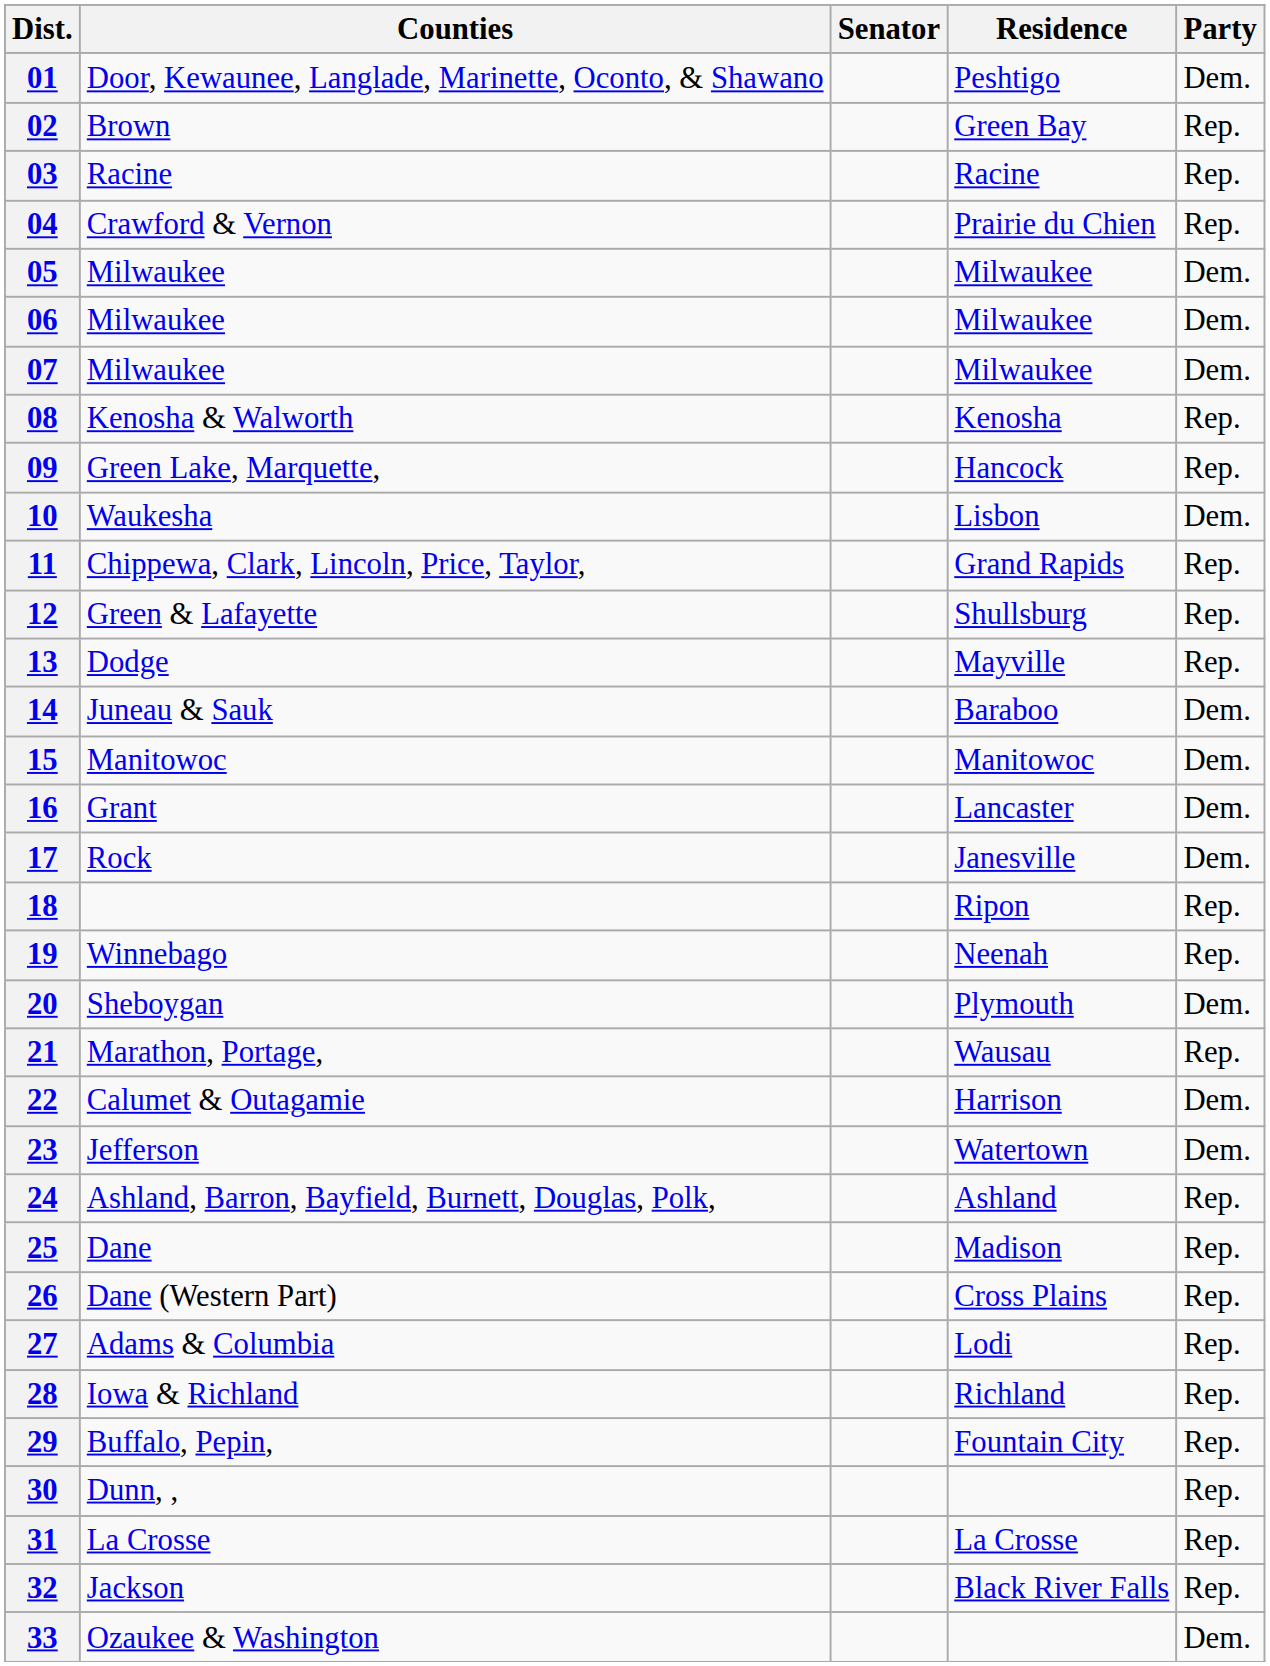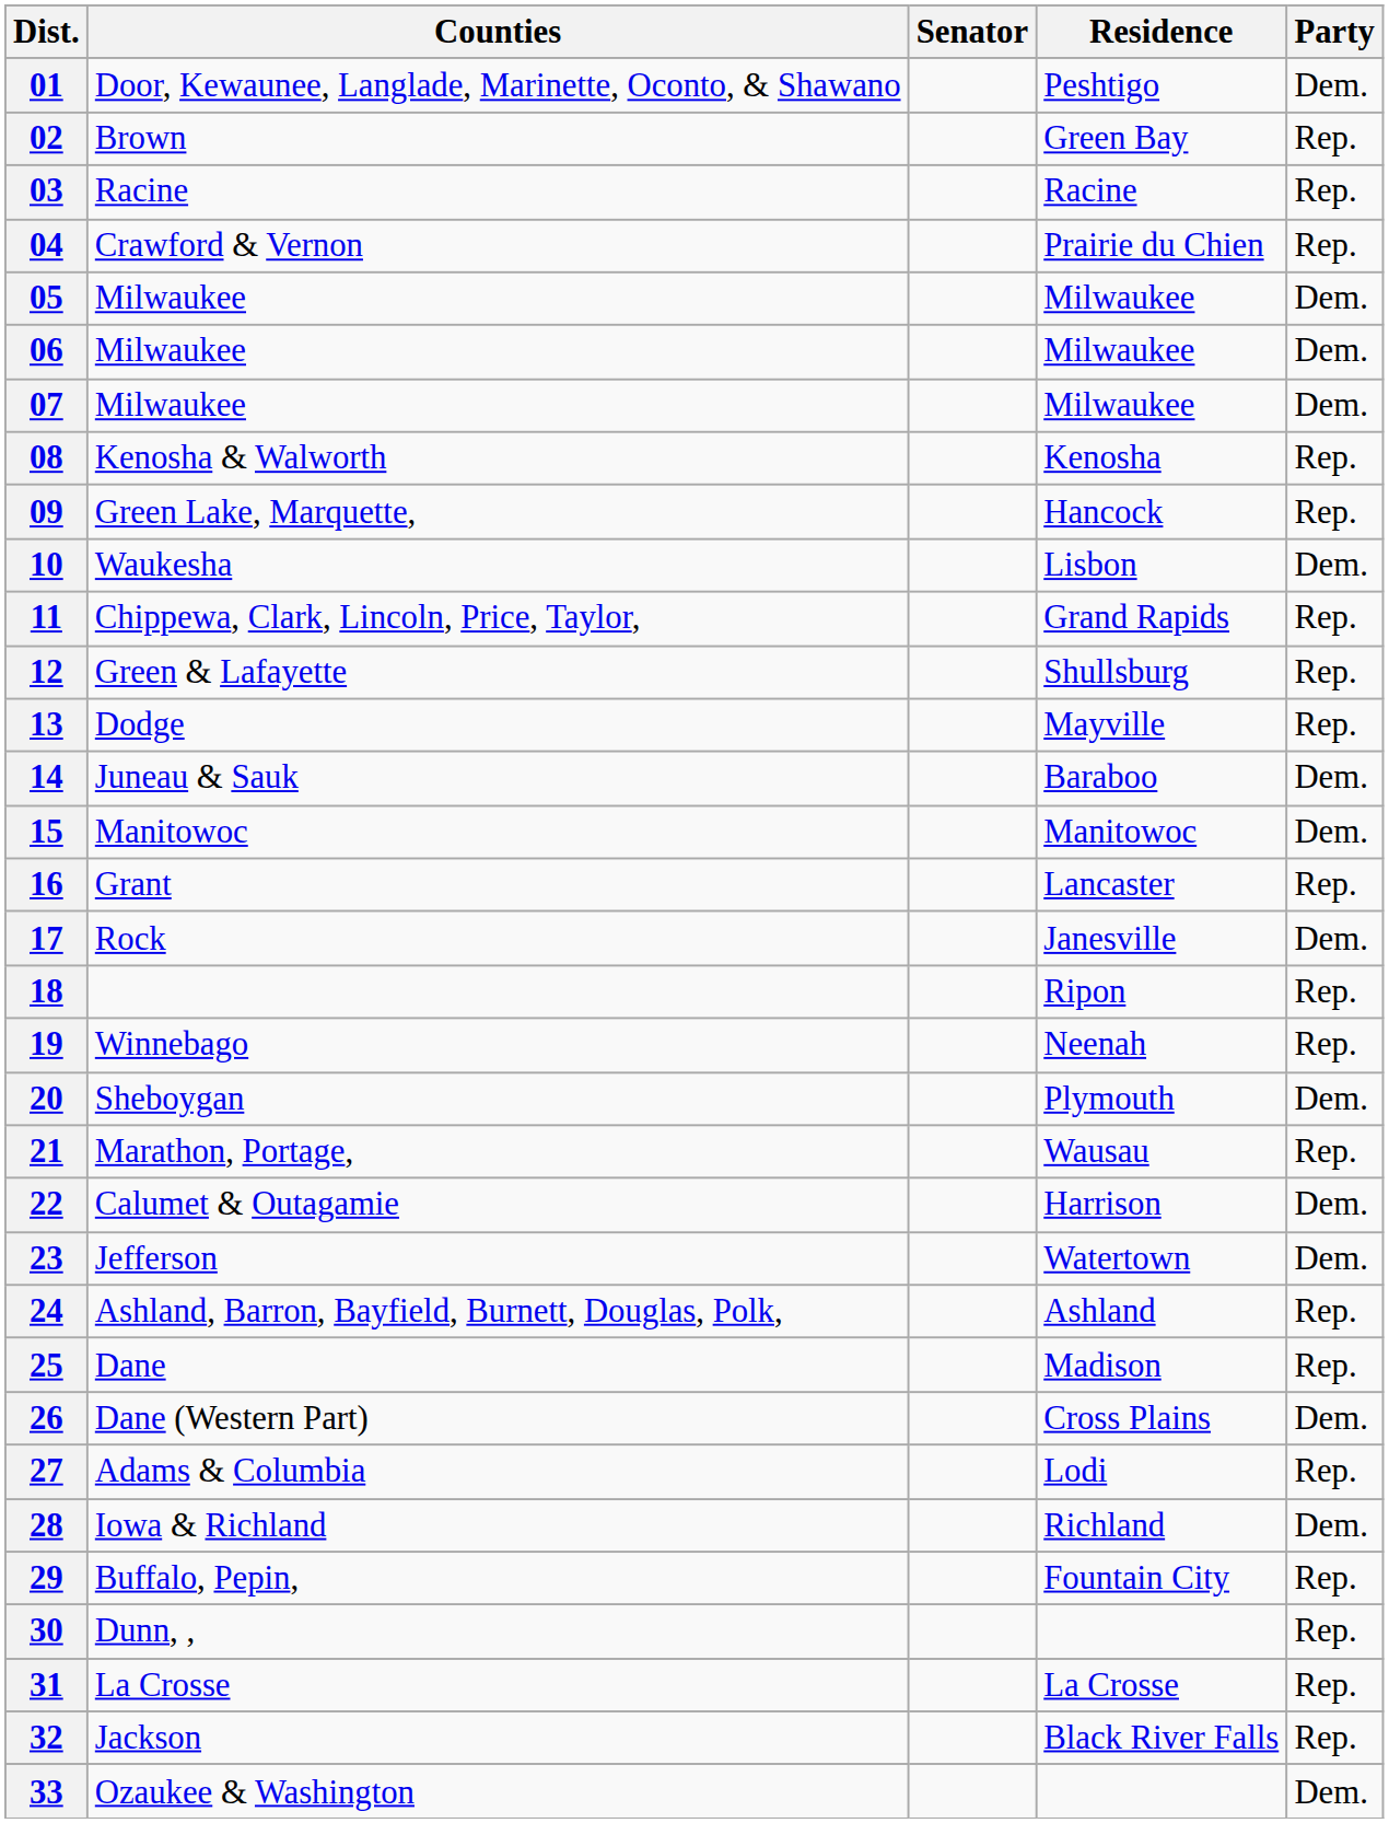 <table class="wikitable sortable">
 <tr>
 <th>Dist.</th>
 <th>Counties</th>
 <th>Senator</th>
 <th>Residence</th>
 <th>Party</th>
 </tr>
 <tr>
 <th><a href='#'>01</a></th>
 <td><a href='#'>Door</a>, <a href='#'>Kewaunee</a>, <a href='#'>Langlade</a>, <a href='#'>Marinette</a>, <a href='#'>Oconto</a>, & <a href='#'>Shawano</a></td>
 <td></td>
 <td><a href='#'>Peshtigo</a></td>
 <td>Dem.</td>
 </tr>
 <tr>
 <th><a href='#'>02</a></th>
 <td><a href='#'>Brown</a></td>
 <td></td>
 <td><a href='#'>Green Bay</a></td>
 <td>Rep.</td>
 </tr>
 <tr>
 <th><a href='#'>03</a></th>
 <td><a href='#'>Racine</a></td>
 <td></td>
 <td><a href='#'>Racine</a></td>
 <td>Rep.</td>
 </tr>
 <tr>
 <th><a href='#'>04</a></th>
 <td><a href='#'>Crawford</a> & <a href='#'>Vernon</a></td>
 <td></td>
 <td><a href='#'>Prairie du Chien</a></td>
 <td>Rep.</td>
 </tr>
 <tr>
 <th><a href='#'>05</a></th>
 <td><a href='#'>Milwaukee</a> </td>
 <td></td>
 <td><a href='#'>Milwaukee</a></td>
 <td>Dem.</td>
 </tr>
 <tr>
 <th><a href='#'>06</a></th>
 <td><a href='#'>Milwaukee</a> </td>
 <td></td>
 <td><a href='#'>Milwaukee</a></td>
 <td>Dem.</td>
 </tr>
 <tr>
 <th><a href='#'>07</a></th>
 <td><a href='#'>Milwaukee</a> </td>
 <td></td>
 <td><a href='#'>Milwaukee</a></td>
 <td>Dem.</td>
 </tr>
 <tr>
 <th><a href='#'>08</a></th>
 <td><a href='#'>Kenosha</a> & <a href='#'>Walworth</a></td>
 <td></td>
 <td><a href='#'>Kenosha</a></td>
 <td>Rep.</td>
 </tr>
 <tr>
 <th><a href='#'>09</a></th>
 <td><a href='#'>Green Lake</a>, <a href='#'>Marquette</a>, </td>
 <td></td>
 <td><a href='#'>Hancock</a></td>
 <td>Rep.</td>
 </tr>
 <tr>
 <th><a href='#'>10</a></th>
 <td><a href='#'>Waukesha</a></td>
 <td></td>
 <td><a href='#'>Lisbon</a></td>
 <td>Dem.</td>
 </tr>
 <tr>
 <th><a href='#'>11</a></th>
 <td><a href='#'>Chippewa</a>, <a href='#'>Clark</a>, <a href='#'>Lincoln</a>, <a href='#'>Price</a>, <a href='#'>Taylor</a>, </td>
 <td></td>
 <td><a href='#'>Grand Rapids</a></td>
 <td>Rep.</td>
 </tr>
 <tr>
 <th><a href='#'>12</a></th>
 <td><a href='#'>Green</a> & <a href='#'>Lafayette</a></td>
 <td></td>
 <td><a href='#'>Shullsburg</a></td>
 <td>Rep.</td>
 </tr>
 <tr>
 <th><a href='#'>13</a></th>
 <td><a href='#'>Dodge</a></td>
 <td></td>
 <td><a href='#'>Mayville</a></td>
 <td>Rep.</td>
 </tr>
 <tr>
 <th><a href='#'>14</a></th>
 <td><a href='#'>Juneau</a> & <a href='#'>Sauk</a></td>
 <td></td>
 <td><a href='#'>Baraboo</a></td>
 <td>Dem.</td>
 </tr>
 <tr>
 <th><a href='#'>15</a></th>
 <td><a href='#'>Manitowoc</a></td>
 <td></td>
 <td><a href='#'>Manitowoc</a></td>
 <td>Dem.</td>
 </tr>
 <tr>
 <th><a href='#'>16</a></th>
 <td><a href='#'>Grant</a></td>
 <td></td>
 <td><a href='#'>Lancaster</a></td>
-<td>Dem.</td>
+<td>Rep.</td>
 </tr>
 <tr>
 <th><a href='#'>17</a></th>
 <td><a href='#'>Rock</a></td>
 <td></td>
 <td><a href='#'>Janesville</a></td>
 <td>Dem.</td>
 </tr>
 <tr>
 <th><a href='#'>18</a></th>
 <td> </td>
 <td></td>
 <td><a href='#'>Ripon</a></td>
 <td>Rep.</td>
 </tr>
 <tr>
 <th><a href='#'>19</a></th>
 <td><a href='#'>Winnebago</a></td>
 <td></td>
 <td><a href='#'>Neenah</a></td>
 <td>Rep.</td>
 </tr>
 <tr>
 <th><a href='#'>20</a></th>
 <td><a href='#'>Sheboygan</a> </td>
 <td></td>
 <td><a href='#'>Plymouth</a></td>
 <td>Dem.</td>
 </tr>
 <tr>
 <th><a href='#'>21</a></th>
 <td><a href='#'>Marathon</a>, <a href='#'>Portage</a>, </td>
 <td></td>
 <td><a href='#'>Wausau</a></td>
 <td>Rep.</td>
 </tr>
 <tr>
 <th><a href='#'>22</a></th>
 <td><a href='#'>Calumet</a> & <a href='#'>Outagamie</a></td>
 <td></td>
 <td><a href='#'>Harrison</a></td>
 <td>Dem.</td>
 </tr>
 <tr>
 <th><a href='#'>23</a></th>
 <td><a href='#'>Jefferson</a></td>
 <td></td>
 <td><a href='#'>Watertown</a></td>
 <td>Dem.</td>
 </tr>
 <tr>
 <th><a href='#'>24</a></th>
 <td><a href='#'>Ashland</a>, <a href='#'>Barron</a>, <a href='#'>Bayfield</a>, <a href='#'>Burnett</a>, <a href='#'>Douglas</a>, <a href='#'>Polk</a>, </td>
 <td></td>
 <td><a href='#'>Ashland</a></td>
 <td>Rep.</td>
 </tr>
 <tr>
 <th><a href='#'>25</a></th>
 <td><a href='#'>Dane</a> </td>
 <td></td>
 <td><a href='#'>Madison</a></td>
 <td>Rep.</td>
 </tr>
 <tr>
 <th><a href='#'>26</a></th>
 <td><a href='#'>Dane</a> (Western Part)</td>
 <td></td>
 <td><a href='#'>Cross Plains</a></td>
-<td>Rep.</td>
+<td>Dem.</td>
 </tr>
 <tr>
 <th><a href='#'>27</a></th>
 <td><a href='#'>Adams</a> & <a href='#'>Columbia</a></td>
 <td></td>
 <td><a href='#'>Lodi</a></td>
 <td>Rep.</td>
 </tr>
 <tr>
 <th><a href='#'>28</a></th>
 <td><a href='#'>Iowa</a> & <a href='#'>Richland</a></td>
 <td></td>
 <td><a href='#'>Richland</a></td>
-<td>Rep.</td>
+<td>Dem.</td>
 </tr>
 <tr>
 <th><a href='#'>29</a></th>
 <td><a href='#'>Buffalo</a>, <a href='#'>Pepin</a>, </td>
 <td></td>
 <td><a href='#'>Fountain City</a></td>
 <td>Rep.</td>
 </tr>
 <tr>
 <th><a href='#'>30</a></th>
 <td><a href='#'>Dunn</a>, , </td>
 <td></td>
 <td></td>
 <td>Rep.</td>
 </tr>
 <tr>
 <th><a href='#'>31</a></th>
 <td><a href='#'>La Crosse</a></td>
 <td></td>
 <td><a href='#'>La Crosse</a></td>
 <td>Rep.</td>
 </tr>
 <tr>
 <th><a href='#'>32</a></th>
 <td><a href='#'>Jackson</a> </td>
 <td></td>
 <td><a href='#'>Black River Falls</a></td>
 <td>Rep.</td>
 </tr>
 <tr>
 <th><a href='#'>33</a></th>
 <td><a href='#'>Ozaukee</a> & <a href='#'>Washington</a></td>
 <td></td>
 <td></td>
 <td>Dem.</td>
 </tr>
 </table>
